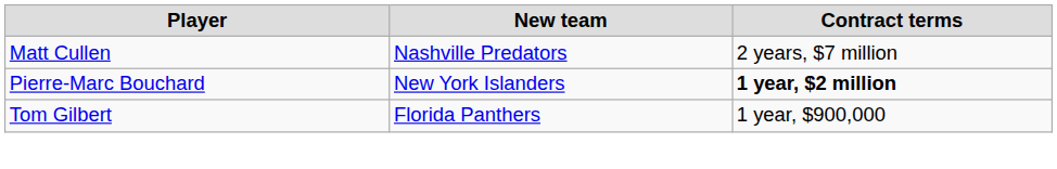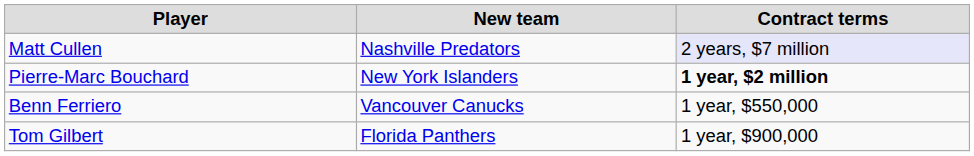 <table class="wikitable" width=95%>
 <tr align="center" bgcolor="#dddddd">
 <td><strong>Player</strong></td>
 <td><strong>New team</strong></td>
 <td><strong>Contract terms</strong></td>
 </tr>
 <tr>
 <td><a href='#'>Matt Cullen</a></td>
 <td><a href='#'>Nashville Predators</a></td>
-<td>2 years, $7 million</td>
+<td style="background: lavender;">2 years, $7 million</td>
 </tr>
 <tr>
 <td><a href='#'>Pierre-Marc Bouchard</a></td>
 <td><a href='#'>New York Islanders</a></td>
 <td><strong>1 year, $2 million</strong></td>
 </tr>
 <tr>
+<td><a href='#'>Benn Ferriero</a></td>
+<td><a href='#'>Vancouver Canucks</a></td>
+<td>1 year, $550,000</td>
+</tr>
+<tr>
 <td><a href='#'>Tom Gilbert</a></td>
 <td><a href='#'>Florida Panthers</a></td>
 <td>1 year, $900,000</td>
 </tr>
 </table>
